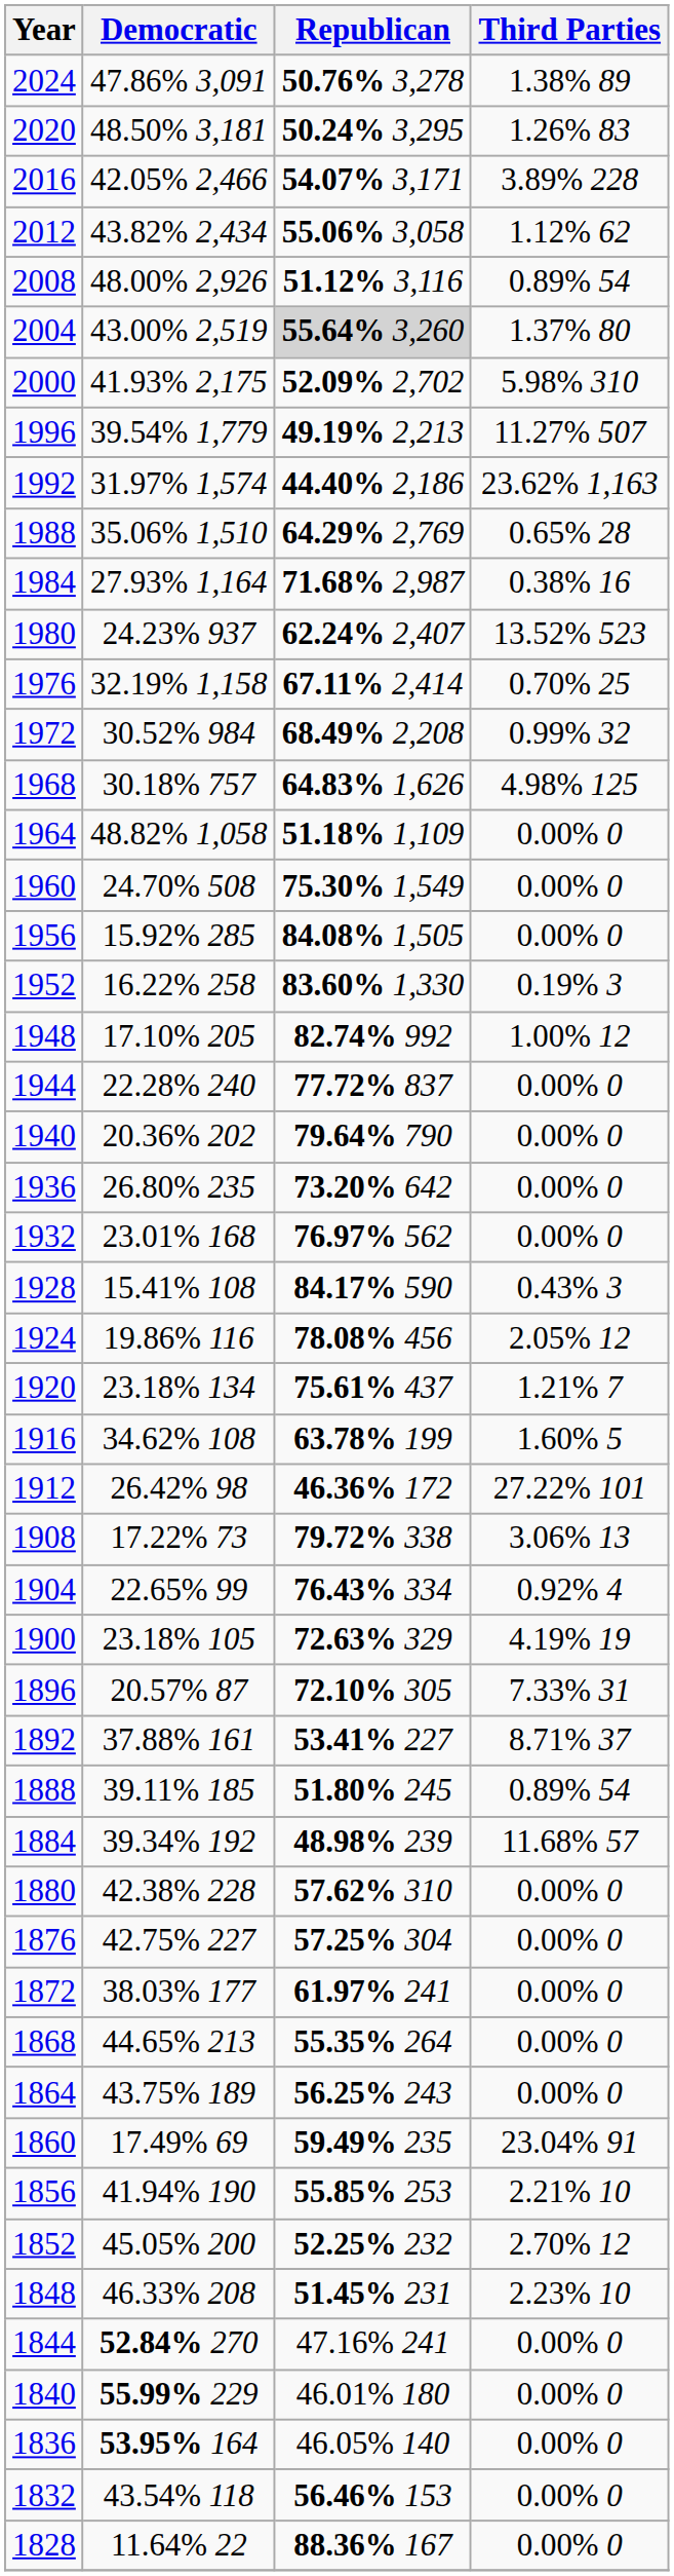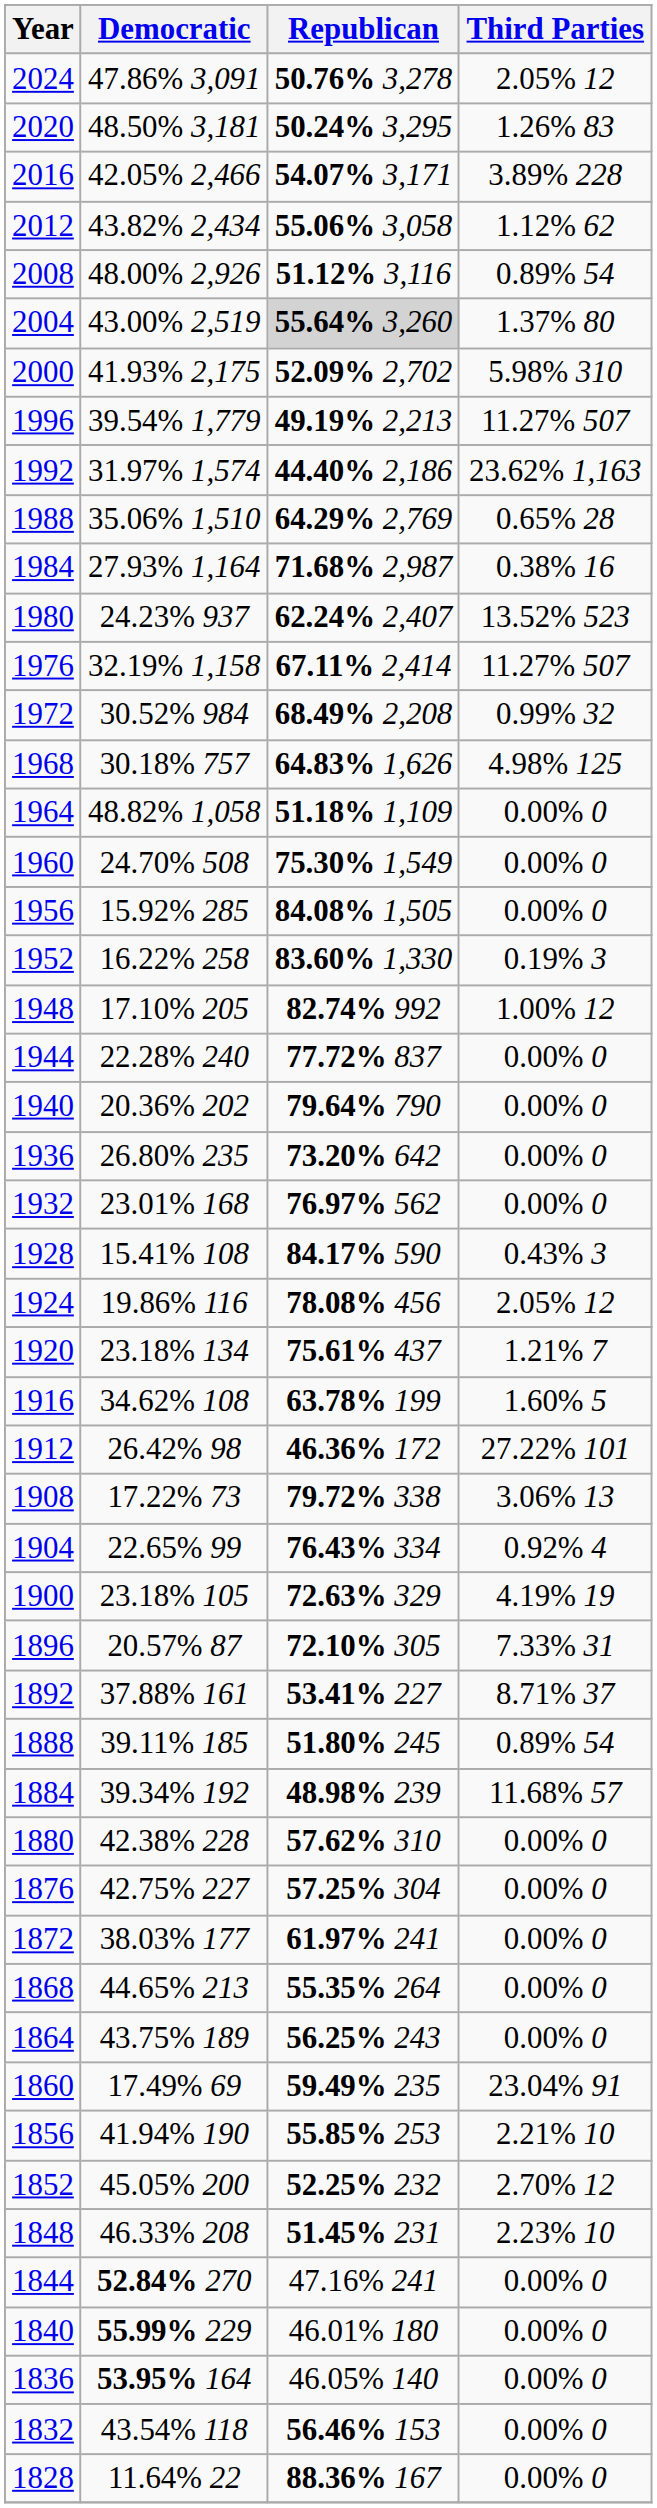 <table class="wikitable">
 <tr style="background:lightgrey;">
 <th>Year</th>
 <th><a href='#'>Democratic</a></th>
 <th><a href='#'>Republican</a></th>
 <th><a href='#'>Third Parties</a></th>
 </tr>
 <tr>
 <td align="center" ><a href='#'>2024</a></td>
 <td align="center" >47.86% <em>3,091</em></td>
 <td align="center" ><strong>50.76%</strong> <em>3,278</em></td>
-<td align="center" >1.38% <em>89</em></td>
+<td align="center" >2.05% <em>12</em></td>
 </tr>
 <tr>
 <td align="center" ><a href='#'>2020</a></td>
 <td align="center" >48.50% <em>3,181</em></td>
 <td align="center" ><strong>50.24%</strong> <em>3,295</em></td>
 <td align="center" >1.26% <em>83</em></td>
 </tr>
 <tr>
 <td align="center" ><a href='#'>2016</a></td>
 <td align="center" >42.05% <em>2,466</em></td>
 <td align="center" ><strong>54.07%</strong> <em>3,171</em></td>
 <td align="center" >3.89% <em>228</em></td>
 </tr>
 <tr>
 <td align="center" ><a href='#'>2012</a></td>
 <td align="center" >43.82% <em>2,434</em></td>
 <td align="center" ><strong>55.06%</strong> <em>3,058</em></td>
 <td align="center" >1.12% <em>62</em></td>
 </tr>
 <tr>
 <td align="center" ><a href='#'>2008</a></td>
 <td align="center" >48.00% <em>2,926</em></td>
 <td align="center" ><strong>51.12%</strong> <em>3,116</em></td>
 <td align="center" >0.89% <em>54</em></td>
 </tr>
 <tr>
 <td align="center" ><a href='#'>2004</a></td>
 <td align="center" >43.00% <em>2,519</em></td>
 <td align="center"  style="background: lightgrey;"><strong>55.64%</strong> <em>3,260</em></td>
 <td align="center" >1.37% <em>80</em></td>
 </tr>
 <tr>
 <td align="center" ><a href='#'>2000</a></td>
 <td align="center" >41.93% <em>2,175</em></td>
 <td align="center" ><strong>52.09%</strong> <em>2,702</em></td>
 <td align="center" >5.98% <em>310</em></td>
 </tr>
 <tr>
 <td align="center" ><a href='#'>1996</a></td>
 <td align="center" >39.54% <em>1,779</em></td>
 <td align="center" ><strong>49.19%</strong> <em>2,213</em></td>
 <td align="center" >11.27% <em>507</em></td>
 </tr>
 <tr>
 <td align="center" ><a href='#'>1992</a></td>
 <td align="center" >31.97% <em>1,574</em></td>
 <td align="center" ><strong>44.40%</strong> <em>2,186</em></td>
 <td align="center" >23.62% <em>1,163</em></td>
 </tr>
 <tr>
 <td align="center" ><a href='#'>1988</a></td>
 <td align="center" >35.06% <em>1,510</em></td>
 <td align="center" ><strong>64.29%</strong> <em>2,769</em></td>
 <td align="center" >0.65% <em>28</em></td>
 </tr>
 <tr>
 <td align="center" ><a href='#'>1984</a></td>
 <td align="center" >27.93% <em>1,164</em></td>
 <td align="center" ><strong>71.68%</strong> <em>2,987</em></td>
 <td align="center" >0.38% <em>16</em></td>
 </tr>
 <tr>
 <td align="center" ><a href='#'>1980</a></td>
 <td align="center" >24.23% <em>937</em></td>
 <td align="center" ><strong>62.24%</strong> <em>2,407</em></td>
 <td align="center" >13.52% <em>523</em></td>
 </tr>
 <tr>
 <td align="center" ><a href='#'>1976</a></td>
 <td align="center" >32.19% <em>1,158</em></td>
 <td align="center" ><strong>67.11%</strong> <em>2,414</em></td>
-<td align="center" >0.70% <em>25</em></td>
+<td align="center" >11.27% <em>507</em></td>
 </tr>
 <tr>
 <td align="center" ><a href='#'>1972</a></td>
 <td align="center" >30.52% <em>984</em></td>
 <td align="center" ><strong>68.49%</strong> <em>2,208</em></td>
 <td align="center" >0.99% <em>32</em></td>
 </tr>
 <tr>
 <td align="center" ><a href='#'>1968</a></td>
 <td align="center" >30.18% <em>757</em></td>
 <td align="center" ><strong>64.83%</strong> <em>1,626</em></td>
 <td align="center" >4.98% <em>125</em></td>
 </tr>
 <tr>
 <td align="center" ><a href='#'>1964</a></td>
 <td align="center" >48.82% <em>1,058</em></td>
 <td align="center" ><strong>51.18%</strong> <em>1,109</em></td>
 <td align="center" >0.00% <em>0</em></td>
 </tr>
 <tr>
 <td align="center" ><a href='#'>1960</a></td>
 <td align="center" >24.70% <em>508</em></td>
 <td align="center" ><strong>75.30%</strong> <em>1,549</em></td>
 <td align="center" >0.00% <em>0</em></td>
 </tr>
 <tr>
 <td align="center" ><a href='#'>1956</a></td>
 <td align="center" >15.92% <em>285</em></td>
 <td align="center" ><strong>84.08%</strong> <em>1,505</em></td>
 <td align="center" >0.00% <em>0</em></td>
 </tr>
 <tr>
 <td align="center" ><a href='#'>1952</a></td>
 <td align="center" >16.22% <em>258</em></td>
 <td align="center" ><strong>83.60%</strong> <em>1,330</em></td>
 <td align="center" >0.19% <em>3</em></td>
 </tr>
 <tr>
 <td align="center" ><a href='#'>1948</a></td>
 <td align="center" >17.10% <em>205</em></td>
 <td align="center" ><strong>82.74%</strong> <em>992</em></td>
 <td align="center" >1.00% <em>12</em></td>
 </tr>
 <tr>
 <td align="center" ><a href='#'>1944</a></td>
 <td align="center" >22.28% <em>240</em></td>
 <td align="center" ><strong>77.72%</strong> <em>837</em></td>
 <td align="center" >0.00% <em>0</em></td>
 </tr>
 <tr>
 <td align="center" ><a href='#'>1940</a></td>
 <td align="center" >20.36% <em>202</em></td>
 <td align="center" ><strong>79.64%</strong> <em>790</em></td>
 <td align="center" >0.00% <em>0</em></td>
 </tr>
 <tr>
 <td align="center" ><a href='#'>1936</a></td>
 <td align="center" >26.80% <em>235</em></td>
 <td align="center" ><strong>73.20%</strong> <em>642</em></td>
 <td align="center" >0.00% <em>0</em></td>
 </tr>
 <tr>
 <td align="center" ><a href='#'>1932</a></td>
 <td align="center" >23.01% <em>168</em></td>
 <td align="center" ><strong>76.97%</strong> <em>562</em></td>
 <td align="center" >0.00% <em>0</em></td>
 </tr>
 <tr>
 <td align="center" ><a href='#'>1928</a></td>
 <td align="center" >15.41% <em>108</em></td>
 <td align="center" ><strong>84.17%</strong> <em>590</em></td>
 <td align="center" >0.43% <em>3</em></td>
 </tr>
 <tr>
 <td align="center" ><a href='#'>1924</a></td>
 <td align="center" >19.86% <em>116</em></td>
 <td align="center" ><strong>78.08%</strong> <em>456</em></td>
 <td align="center" >2.05% <em>12</em></td>
 </tr>
 <tr>
 <td align="center" ><a href='#'>1920</a></td>
 <td align="center" >23.18% <em>134</em></td>
 <td align="center" ><strong>75.61%</strong> <em>437</em></td>
 <td align="center" >1.21% <em>7</em></td>
 </tr>
 <tr>
 <td align="center" ><a href='#'>1916</a></td>
 <td align="center" >34.62% <em>108</em></td>
 <td align="center" ><strong>63.78%</strong> <em>199</em></td>
 <td align="center" >1.60% <em>5</em></td>
 </tr>
 <tr>
 <td align="center" ><a href='#'>1912</a></td>
 <td align="center" >26.42% <em>98</em></td>
 <td align="center" ><strong>46.36%</strong> <em>172</em></td>
 <td align="center" >27.22% <em>101</em></td>
 </tr>
 <tr>
 <td align="center" ><a href='#'>1908</a></td>
 <td align="center" >17.22% <em>73</em></td>
 <td align="center" ><strong>79.72%</strong> <em>338</em></td>
 <td align="center" >3.06% <em>13</em></td>
 </tr>
 <tr>
 <td align="center" ><a href='#'>1904</a></td>
 <td align="center" >22.65% <em>99</em></td>
 <td align="center" ><strong>76.43%</strong> <em>334</em></td>
 <td align="center" >0.92% <em>4</em></td>
 </tr>
 <tr>
 <td align="center" ><a href='#'>1900</a></td>
 <td align="center" >23.18% <em>105</em></td>
 <td align="center" ><strong>72.63%</strong> <em>329</em></td>
 <td align="center" >4.19% <em>19</em></td>
 </tr>
 <tr>
 <td align="center" ><a href='#'>1896</a></td>
 <td align="center" >20.57% <em>87</em></td>
 <td align="center" ><strong>72.10%</strong> <em>305</em></td>
 <td align="center" >7.33% <em>31</em></td>
 </tr>
 <tr>
 <td align="center" ><a href='#'>1892</a></td>
 <td align="center" >37.88% <em>161</em></td>
 <td align="center" ><strong>53.41%</strong> <em>227</em></td>
 <td align="center" >8.71% <em>37</em></td>
 </tr>
 <tr>
 <td align="center" ><a href='#'>1888</a></td>
 <td align="center" >39.11% <em>185</em></td>
 <td align="center" ><strong>51.80%</strong> <em>245</em></td>
 <td align="center" >0.89% <em>54</em></td>
 </tr>
 <tr>
 <td align="center" ><a href='#'>1884</a></td>
 <td align="center" >39.34% <em>192</em></td>
 <td align="center" ><strong>48.98%</strong> <em>239</em></td>
 <td align="center" >11.68% <em>57</em></td>
 </tr>
 <tr>
 <td align="center" ><a href='#'>1880</a></td>
 <td align="center" >42.38% <em>228</em></td>
 <td align="center" ><strong>57.62%</strong> <em>310</em></td>
 <td align="center" >0.00% <em>0</em></td>
 </tr>
 <tr>
 <td align="center" ><a href='#'>1876</a></td>
 <td align="center" >42.75% <em>227</em></td>
 <td align="center" ><strong>57.25%</strong> <em>304</em></td>
 <td align="center" >0.00% <em>0</em></td>
 </tr>
 <tr>
 <td align="center" ><a href='#'>1872</a></td>
 <td align="center" >38.03% <em>177</em></td>
 <td align="center" ><strong>61.97%</strong> <em>241</em></td>
 <td align="center" >0.00% <em>0</em></td>
 </tr>
 <tr>
 <td align="center" ><a href='#'>1868</a></td>
 <td align="center" >44.65% <em>213</em></td>
 <td align="center" ><strong>55.35%</strong> <em>264</em></td>
 <td align="center" >0.00% <em>0</em></td>
 </tr>
 <tr>
 <td align="center" ><a href='#'>1864</a></td>
 <td align="center" >43.75% <em>189</em></td>
 <td align="center" ><strong>56.25%</strong> <em>243</em></td>
 <td align="center" >0.00% <em>0</em></td>
 </tr>
 <tr>
 <td align="center" ><a href='#'>1860</a></td>
 <td align="center" >17.49% <em>69</em></td>
 <td align="center" ><strong>59.49%</strong> <em>235</em></td>
 <td align="center" >23.04% <em>91</em></td>
 </tr>
 <tr>
 <td align="center" ><a href='#'>1856</a></td>
 <td align="center" >41.94% <em>190</em></td>
 <td align="center" ><strong>55.85%</strong> <em>253</em></td>
 <td align="center" >2.21% <em>10</em></td>
 </tr>
 <tr>
 <td align="center" ><a href='#'>1852</a></td>
 <td align="center" >45.05% <em>200</em></td>
 <td align="center" ><strong>52.25%</strong> <em>232</em></td>
 <td align="center" >2.70% <em>12</em></td>
 </tr>
 <tr>
 <td align="center" ><a href='#'>1848</a></td>
 <td align="center" >46.33% <em>208</em></td>
 <td align="center" ><strong>51.45%</strong> <em>231</em></td>
 <td align="center" >2.23% <em>10</em></td>
 </tr>
 <tr>
 <td align="center" ><a href='#'>1844</a></td>
 <td align="center" ><strong>52.84%</strong> <em>270</em></td>
 <td align="center" >47.16% <em>241</em></td>
 <td align="center" >0.00% <em>0</em></td>
 </tr>
 <tr>
 <td align="center" ><a href='#'>1840</a></td>
 <td align="center" ><strong>55.99%</strong> <em>229</em></td>
 <td align="center" >46.01% <em>180</em></td>
 <td align="center" >0.00% <em>0</em></td>
 </tr>
 <tr>
 <td align="center" ><a href='#'>1836</a></td>
 <td align="center" ><strong>53.95%</strong> <em>164</em></td>
 <td align="center" >46.05% <em>140</em></td>
 <td align="center" >0.00% <em>0</em></td>
 </tr>
 <tr>
 <td align="center" ><a href='#'>1832</a></td>
 <td align="center" >43.54% <em>118</em></td>
 <td align="center" ><strong>56.46%</strong> <em>153</em></td>
 <td align="center" >0.00% <em>0</em></td>
 </tr>
 <tr>
 <td align="center" ><a href='#'>1828</a></td>
 <td align="center" >11.64% <em>22</em></td>
 <td align="center" ><strong>88.36%</strong> <em>167</em></td>
 <td align="center" >0.00% <em>0</em></td>
 </tr>
 <tr>
 </tr>
 </table>
